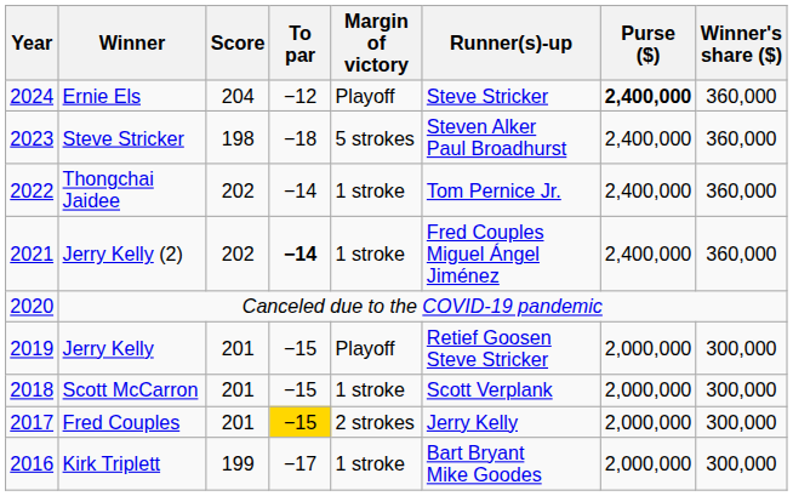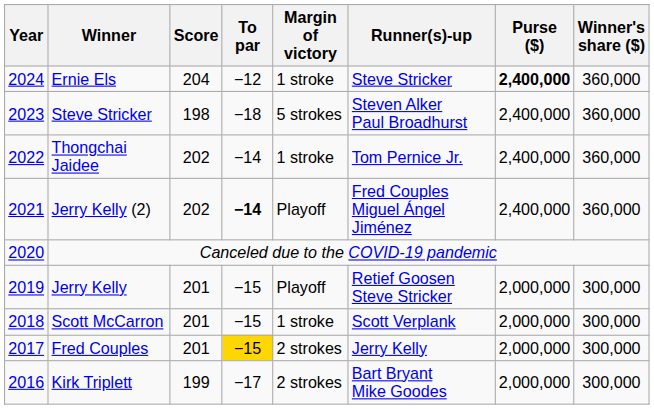 <table class=wikitable style="font-size:95%">
 <tr>
 <th>Year</th>
 <th>Winner</th>
 <th>Score</th>
 <th>To par</th>
 <th>Margin of<br>victory</th>
 <th>Runner(s)-up</th>
 <th>Purse<br>($)</th>
 <th>Winner's<br>share ($)</th>
 </tr>
 <tr>
 <td><a href='#'>2024</a></td>
 <td> <a href='#'>Ernie Els</a></td>
 <td align=center>204</td>
 <td align=center>−12</td>
-<td>Playoff</td>
+<td>1 stroke</td>
 <td> <a href='#'>Steve Stricker</a></td>
 <td align=center><strong>2,400,000</strong></td>
 <td align=center>360,000</td>
 </tr>
 <tr>
 <td><a href='#'>2023</a></td>
 <td> <a href='#'>Steve Stricker</a></td>
 <td align=center>198</td>
 <td align=center>−18</td>
 <td>5 strokes</td>
 <td> <a href='#'>Steven Alker</a><br> <a href='#'>Paul Broadhurst</a></td>
 <td align=center>2,400,000</td>
 <td align=center>360,000</td>
 </tr>
 <tr>
 <td><a href='#'>2022</a></td>
 <td> <a href='#'>Thongchai Jaidee</a></td>
 <td align=center>202</td>
 <td align=center>−14</td>
 <td>1 stroke</td>
 <td> <a href='#'>Tom Pernice Jr.</a></td>
 <td align=center>2,400,000</td>
 <td align=center>360,000</td>
 </tr>
 <tr>
 <td><a href='#'>2021</a></td>
 <td> <a href='#'>Jerry Kelly</a> (2)</td>
 <td align=center>202</td>
 <td align=center><strong>−14</strong></td>
-<td>1 stroke</td>
+<td>Playoff</td>
 <td> <a href='#'>Fred Couples</a><br> <a href='#'>Miguel Ángel Jiménez</a></td>
 <td align=center>2,400,000</td>
 <td align=center>360,000</td>
 </tr>
 <tr>
 <td><a href='#'>2020</a></td>
 <td colspan=7 align=center><em>Canceled due to the <a href='#'>COVID-19 pandemic</a></em></td>
 </tr>
 <tr>
 <td><a href='#'>2019</a></td>
 <td> <a href='#'>Jerry Kelly</a></td>
 <td align=center>201</td>
 <td align=center>−15</td>
 <td>Playoff</td>
 <td> <a href='#'>Retief Goosen</a><br> <a href='#'>Steve Stricker</a></td>
 <td align=center>2,000,000</td>
 <td align=center>300,000</td>
 </tr>
 <tr>
 <td><a href='#'>2018</a></td>
 <td> <a href='#'>Scott McCarron</a></td>
 <td align=center>201</td>
 <td align=center>−15</td>
 <td>1 stroke</td>
 <td> <a href='#'>Scott Verplank</a></td>
 <td align=center>2,000,000</td>
 <td align=center>300,000</td>
 </tr>
 <tr>
 <td><a href='#'>2017</a></td>
 <td> <a href='#'>Fred Couples</a></td>
 <td align=center>201</td>
 <td align=center style="background: gold;">−15</td>
 <td>2 strokes</td>
 <td align=left> <a href='#'>Jerry Kelly</a></td>
 <td align=center>2,000,000</td>
 <td align=center>300,000</td>
 </tr>
 <tr>
 <td><a href='#'>2016</a></td>
 <td> <a href='#'>Kirk Triplett</a></td>
 <td align=center>199</td>
 <td align=center>−17</td>
-<td>1 stroke</td>
+<td>2 strokes</td>
 <td> <a href='#'>Bart Bryant</a><br> <a href='#'>Mike Goodes</a></td>
 <td align=center>2,000,000</td>
 <td align=center>300,000</td>
 </tr>
 </table>
